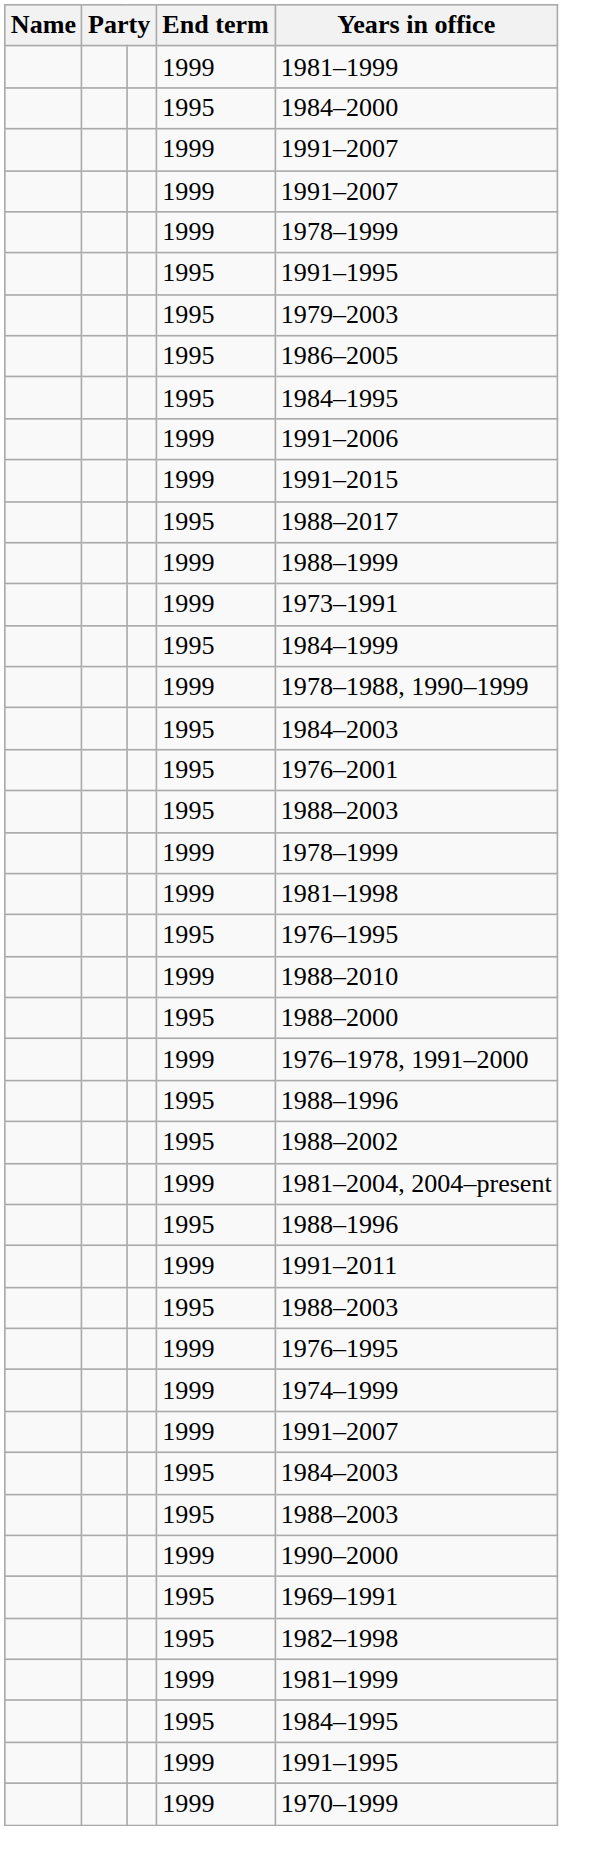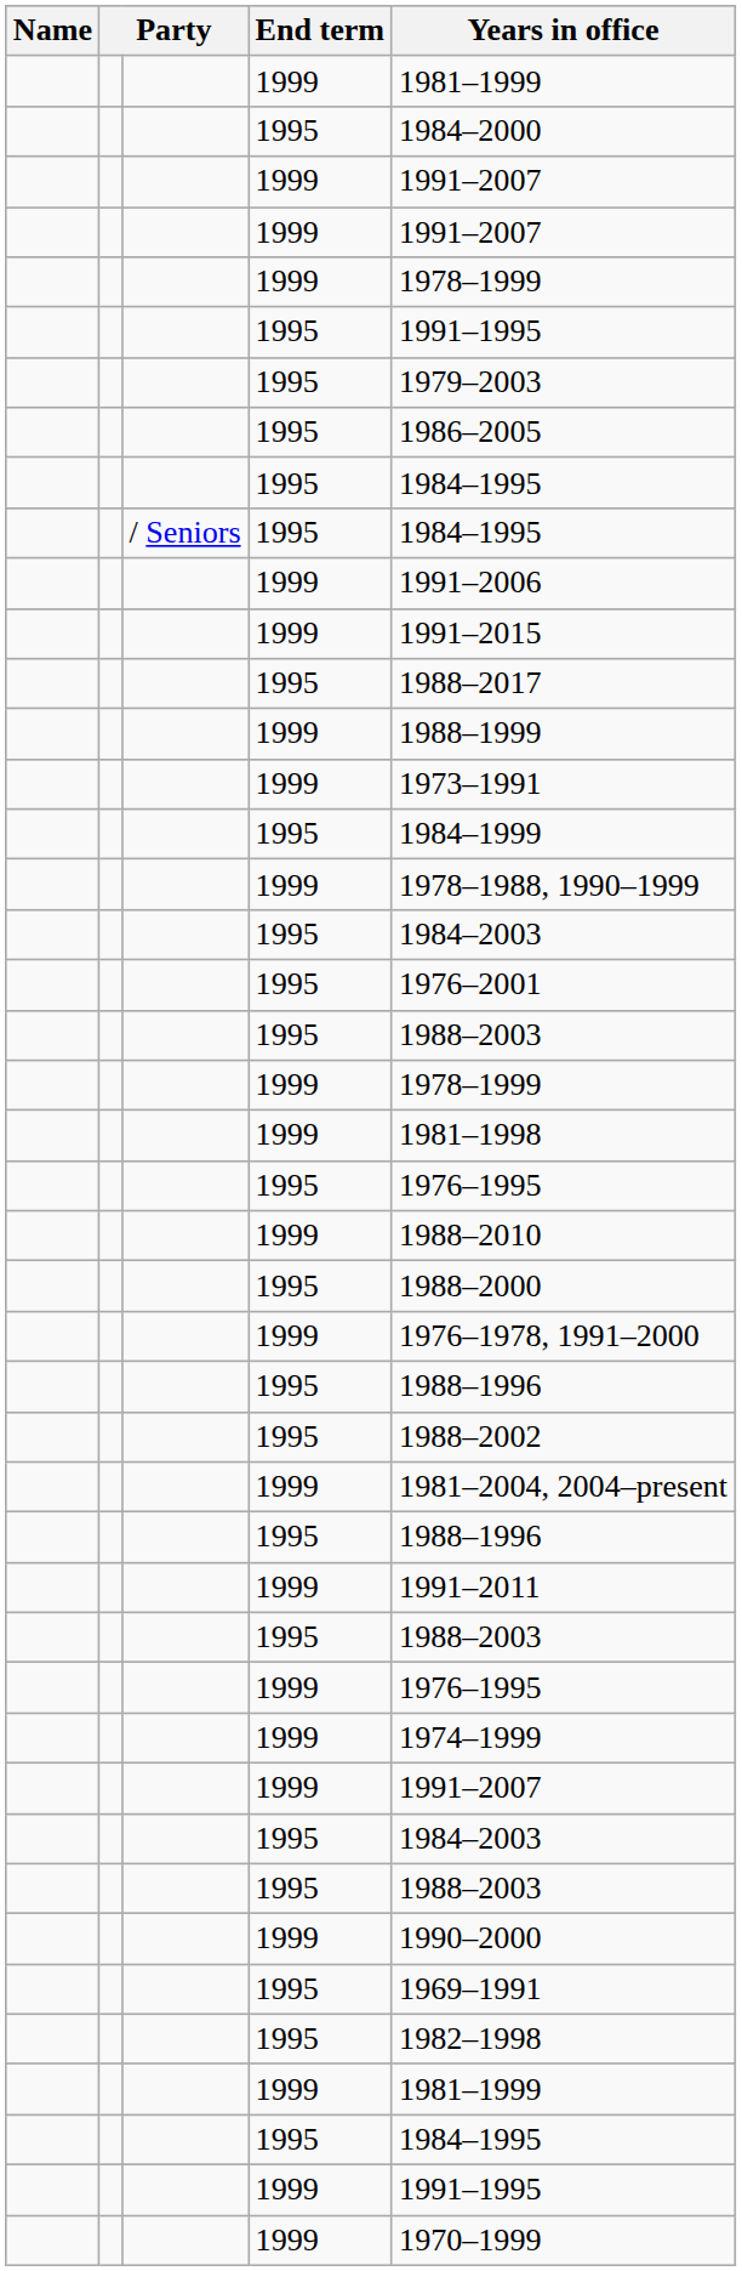 <table class="wikitable sortable">
 <tr>
 <th>Name</th>
 <th colspan=2>Party</th>
 <th>End term</th>
 <th>Years in office</th>
 </tr>
 <tr>
 <td></td>
 <td> </td>
 <td></td>
 <td>1999</td>
 <td>1981–1999</td>
 </tr>
 <tr>
 <td></td>
 <td> </td>
 <td></td>
 <td>1995</td>
 <td>1984–2000</td>
 </tr>
 <tr>
 <td></td>
 <td> </td>
 <td></td>
 <td>1999</td>
 <td>1991–2007</td>
 </tr>
 <tr>
 <td></td>
 <td> </td>
 <td></td>
 <td>1999</td>
 <td>1991–2007</td>
 </tr>
 <tr>
 <td></td>
 <td> </td>
 <td></td>
 <td>1999</td>
 <td>1978–1999</td>
 </tr>
 <tr>
 <td></td>
 <td> </td>
 <td></td>
 <td>1995</td>
 <td>1991–1995</td>
 </tr>
 <tr>
 <td></td>
 <td> </td>
 <td></td>
 <td>1995</td>
 <td>1979–2003</td>
 </tr>
 <tr>
 <td></td>
 <td> </td>
 <td></td>
 <td>1995</td>
 <td>1986–2005</td>
 </tr>
 <tr>
 <td></td>
 <td> </td>
 <td></td>
+<td>1995</td>
+<td>1984–1995</td>
+</tr>
+<tr>
+<td></td>
+<td> </td>
+<td> / <a href='#'>Seniors</a></td>
 <td>1995</td>
 <td>1984–1995</td>
 </tr>
 <tr>
 <td></td>
 <td> </td>
 <td></td>
 <td>1999</td>
 <td>1991–2006</td>
 </tr>
 <tr>
 <td></td>
 <td> </td>
 <td></td>
 <td>1999</td>
 <td>1991–2015</td>
 </tr>
 <tr>
 <td></td>
 <td> </td>
 <td></td>
 <td>1995</td>
 <td>1988–2017</td>
 </tr>
 <tr>
 <td></td>
 <td> </td>
 <td></td>
 <td>1999</td>
 <td>1988–1999</td>
 </tr>
 <tr>
 <td></td>
 <td> </td>
 <td></td>
 <td>1999</td>
 <td>1973–1991</td>
 </tr>
 <tr>
 <td></td>
 <td> </td>
 <td></td>
 <td>1995</td>
 <td>1984–1999</td>
 </tr>
 <tr>
 <td></td>
 <td> </td>
 <td></td>
 <td>1999</td>
 <td>1978–1988, 1990–1999</td>
 </tr>
 <tr>
 <td></td>
 <td> </td>
 <td></td>
 <td>1995</td>
 <td>1984–2003</td>
 </tr>
 <tr>
 <td></td>
 <td> </td>
 <td></td>
 <td>1995</td>
 <td>1976–2001</td>
 </tr>
 <tr>
 <td></td>
 <td> </td>
 <td></td>
 <td>1995</td>
 <td>1988–2003</td>
 </tr>
 <tr>
 <td></td>
 <td> </td>
 <td></td>
 <td>1999</td>
 <td>1978–1999</td>
 </tr>
 <tr>
 <td></td>
 <td> </td>
 <td></td>
 <td>1999</td>
 <td>1981–1998</td>
 </tr>
 <tr>
 <td></td>
 <td> </td>
 <td></td>
 <td>1995</td>
 <td>1976–1995</td>
 </tr>
 <tr>
 <td></td>
 <td> </td>
 <td></td>
 <td>1999</td>
 <td>1988–2010</td>
 </tr>
 <tr>
 <td></td>
 <td> </td>
 <td></td>
 <td>1995</td>
 <td>1988–2000</td>
 </tr>
 <tr>
 <td></td>
 <td> </td>
 <td></td>
 <td>1999</td>
 <td>1976–1978, 1991–2000</td>
 </tr>
 <tr>
 <td></td>
 <td> </td>
 <td></td>
 <td>1995</td>
 <td>1988–1996</td>
 </tr>
 <tr>
 <td></td>
 <td> </td>
 <td></td>
 <td>1995</td>
 <td>1988–2002</td>
 </tr>
 <tr>
 <td></td>
 <td> </td>
 <td></td>
 <td>1999</td>
 <td>1981–2004, 2004–present</td>
 </tr>
 <tr>
 <td></td>
 <td> </td>
 <td></td>
 <td>1995</td>
 <td>1988–1996</td>
 </tr>
 <tr>
 <td></td>
 <td> </td>
 <td></td>
 <td>1999</td>
 <td>1991–2011</td>
 </tr>
 <tr>
 <td></td>
 <td> </td>
 <td></td>
 <td>1995</td>
 <td>1988–2003</td>
 </tr>
 <tr>
 <td></td>
 <td> </td>
 <td></td>
 <td>1999</td>
 <td>1976–1995</td>
 </tr>
 <tr>
 <td></td>
 <td> </td>
 <td></td>
 <td>1999</td>
 <td>1974–1999</td>
 </tr>
 <tr>
 <td></td>
 <td> </td>
 <td></td>
 <td>1999</td>
 <td>1991–2007</td>
 </tr>
 <tr>
 <td></td>
 <td> </td>
 <td></td>
 <td>1995</td>
 <td>1984–2003</td>
 </tr>
 <tr>
 <td></td>
 <td> </td>
 <td></td>
 <td>1995</td>
 <td>1988–2003</td>
 </tr>
 <tr>
 <td></td>
 <td> </td>
 <td></td>
 <td>1999</td>
 <td>1990–2000</td>
 </tr>
 <tr>
 <td></td>
 <td> </td>
 <td></td>
 <td>1995</td>
 <td>1969–1991</td>
 </tr>
 <tr>
 <td></td>
 <td> </td>
 <td></td>
 <td>1995</td>
 <td>1982–1998</td>
 </tr>
 <tr>
 <td></td>
 <td> </td>
 <td></td>
 <td>1999</td>
 <td>1981–1999</td>
 </tr>
 <tr>
 <td></td>
 <td> </td>
 <td></td>
 <td>1995</td>
 <td>1984–1995</td>
 </tr>
 <tr>
 <td></td>
 <td> </td>
 <td></td>
 <td>1999</td>
 <td>1991–1995</td>
 </tr>
 <tr>
 <td></td>
 <td> </td>
 <td></td>
 <td>1999</td>
 <td>1970–1999</td>
 </tr>
 </table>
